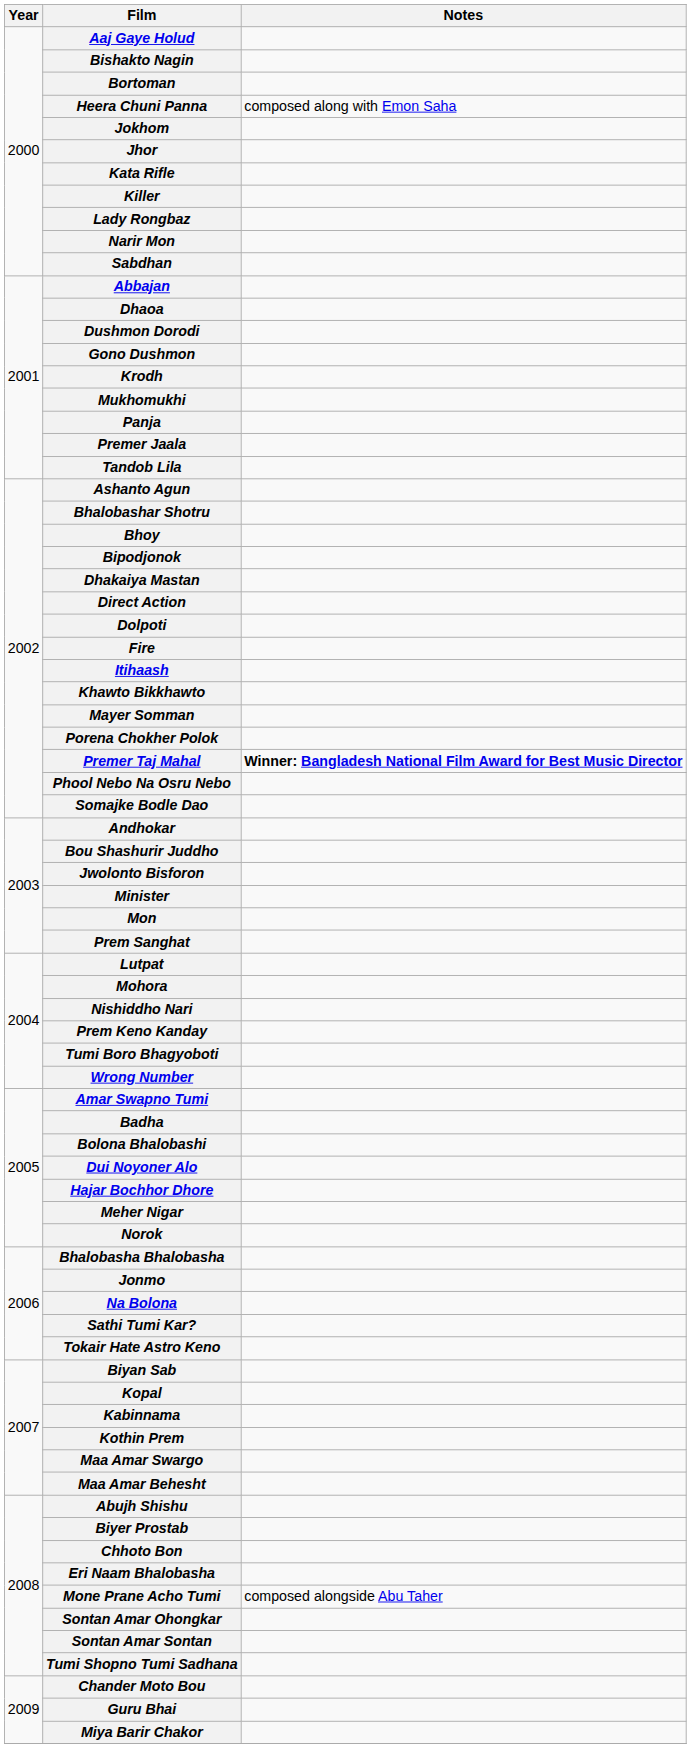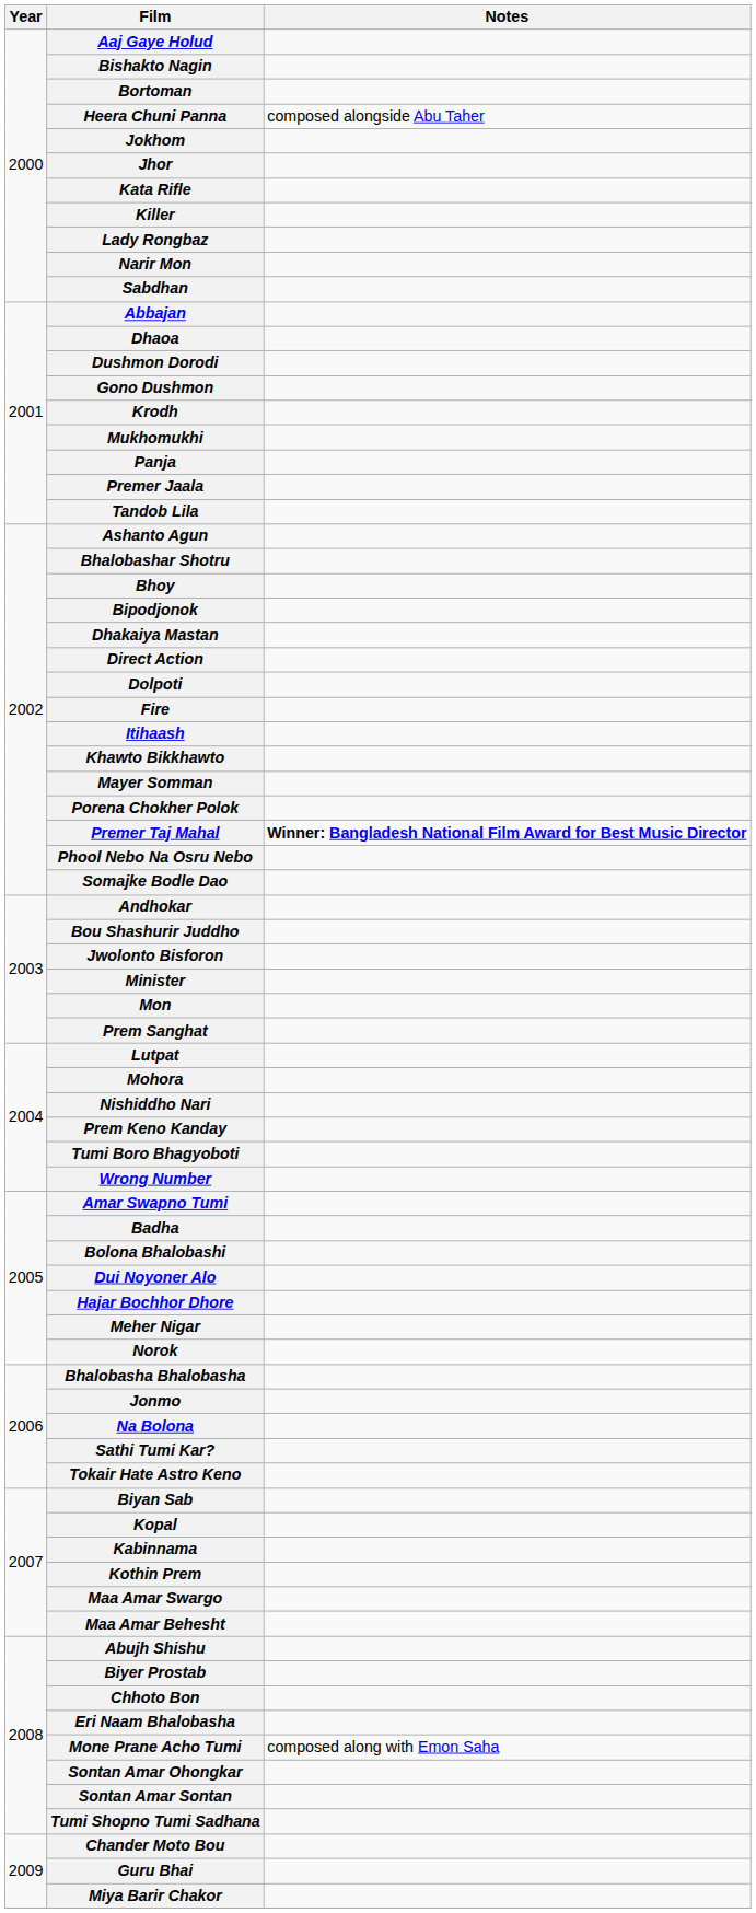 <table class="wikitable sortable">
 <tr>
 <th>Year</th>
 <th>Film</th>
 <th>Notes</th>
 </tr>
 <tr>
 <td rowspan=11>2000</td>
 <th><em><a href='#'>Aaj Gaye Holud</a></em></th>
 <td></td>
 </tr>
 <tr>
 <th><em>Bishakto Nagin</em></th>
 <td></td>
 </tr>
 <tr>
 <th><em>Bortoman</em></th>
 <td></td>
 </tr>
 <tr>
 <th><em>Heera Chuni Panna</em></th>
-<td>composed along with <a href='#'>Emon Saha</a></td>
+<td>composed alongside <a href='#'>Abu Taher</a></td>
 </tr>
 <tr>
 <th><em>Jokhom</em></th>
 <td></td>
 </tr>
 <tr>
 <th><em>Jhor</em></th>
 <td></td>
 </tr>
 <tr>
 <th><em>Kata Rifle</em></th>
 <td></td>
 </tr>
 <tr>
 <th><em>Killer</em></th>
 <td></td>
 </tr>
 <tr>
 <th><em>Lady Rongbaz</em></th>
 <td></td>
 </tr>
 <tr>
 <th><em>Narir Mon</em></th>
 <td></td>
 </tr>
 <tr>
 <th><em>Sabdhan</em></th>
 <td></td>
 </tr>
 <tr>
 <td rowspan=9>2001</td>
 <th><em><a href='#'>Abbajan</a></em></th>
 <td></td>
 </tr>
 <tr>
 <th><em>Dhaoa</em></th>
 <td></td>
 </tr>
 <tr>
 <th><em>Dushmon Dorodi</em></th>
 <td></td>
 </tr>
 <tr>
 <th><em>Gono Dushmon</em></th>
 <td></td>
 </tr>
 <tr>
 <th><em>Krodh</em></th>
 <td></td>
 </tr>
 <tr>
 <th><em>Mukhomukhi</em></th>
 <td></td>
 </tr>
 <tr>
 <th><em>Panja</em></th>
 <td></td>
 </tr>
 <tr>
 <th><em>Premer Jaala</em></th>
 <td></td>
 </tr>
 <tr>
 <th><em>Tandob Lila</em></th>
 <td></td>
 </tr>
 <tr>
 <td rowspan=15>2002</td>
 <th><em>Ashanto Agun</em></th>
 <td></td>
 </tr>
 <tr>
 <th><em>Bhalobashar Shotru</em></th>
 <td></td>
 </tr>
 <tr>
 <th><em>Bhoy</em></th>
 <td></td>
 </tr>
 <tr>
 <th><em>Bipodjonok</em></th>
 <td></td>
 </tr>
 <tr>
 <th><em>Dhakaiya Mastan</em></th>
 <td></td>
 </tr>
 <tr>
 <th><em>Direct Action</em></th>
 <td></td>
 </tr>
 <tr>
 <th rowspan=1><em>Dolpoti</em> </th>
 <td></td>
 </tr>
 <tr>
 <th><em>Fire</em></th>
 <td></td>
 </tr>
 <tr>
 <th><em><a href='#'>Itihaash</a></em></th>
 <td></td>
 </tr>
 <tr>
 <th><em>Khawto Bikkhawto</em></th>
 <td></td>
 </tr>
 <tr>
 <th><em>Mayer Somman</em></th>
 <td></td>
 </tr>
 <tr>
 <th><em>Porena Chokher Polok</em></th>
 <td></td>
 </tr>
 <tr>
 <th><em><a href='#'>Premer Taj Mahal</a></em></th>
 <td><strong>Winner: <a href='#'>Bangladesh National Film Award for Best Music Director</a></strong></td>
 </tr>
 <tr>
 <th><em>Phool Nebo Na Osru Nebo</em></th>
 <td></td>
 </tr>
 <tr>
 <th><em>Somajke Bodle Dao</em></th>
 <td></td>
 </tr>
 <tr>
 <td rowspan=6>2003</td>
 <th><em>Andhokar</em></th>
 <td></td>
 </tr>
 <tr>
 <th><em>Bou Shashurir Juddho</em></th>
 <td></td>
 </tr>
 <tr>
 <th><em>Jwolonto Bisforon</em></th>
 <td></td>
 </tr>
 <tr>
 <th><em>Minister</em></th>
 <td></td>
 </tr>
 <tr>
 <th><em>Mon</em></th>
 <td></td>
 </tr>
 <tr>
 <th><em>Prem Sanghat</em></th>
 <td></td>
 </tr>
 <tr>
 <td rowspan=6>2004</td>
 <th><em>Lutpat</em></th>
 <td></td>
 </tr>
 <tr>
 <th><em>Mohora</em></th>
 <td></td>
 </tr>
 <tr>
 <th><em>Nishiddho Nari</em></th>
 <td></td>
 </tr>
 <tr>
 <th><em>Prem Keno Kanday</em></th>
 <td></td>
 </tr>
 <tr>
 <th><em>Tumi Boro Bhagyoboti</em></th>
 <td></td>
 </tr>
 <tr>
 <th><em><a href='#'>Wrong Number</a></em></th>
 <td></td>
 </tr>
 <tr>
 <td rowspan=7>2005</td>
 <th><em><a href='#'>Amar Swapno Tumi</a></em></th>
 <td></td>
 </tr>
 <tr>
 <th><em>Badha</em></th>
 <td></td>
 </tr>
 <tr>
 <th><em>Bolona Bhalobashi</em></th>
 <td></td>
 </tr>
 <tr>
 <th><em><a href='#'>Dui Noyoner Alo</a></em></th>
 <td></td>
 </tr>
 <tr>
 <th><em><a href='#'>Hajar Bochhor Dhore</a></em></th>
 <td></td>
 </tr>
 <tr>
 <th><em>Meher Nigar</em></th>
 <td></td>
 </tr>
 <tr>
 <th><em>Norok</em></th>
 <td></td>
 </tr>
 <tr>
 <td rowspan=5>2006</td>
 <th><em>Bhalobasha Bhalobasha</em></th>
 <td></td>
 </tr>
 <tr>
 <th><em>Jonmo</em></th>
 <td></td>
 </tr>
 <tr>
 <th><em><a href='#'>Na Bolona</a></em></th>
 <td></td>
 </tr>
 <tr>
 <th><em>Sathi Tumi Kar?</em></th>
 <td></td>
 </tr>
 <tr>
 <th><em>Tokair Hate Astro Keno</em></th>
 <td></td>
 </tr>
 <tr>
 <td rowspan=6>2007</td>
 <th><em>Biyan Sab</em></th>
 <td></td>
 </tr>
 <tr>
 <th><em>Kopal</em></th>
 <td></td>
 </tr>
 <tr>
 <th><em>Kabinnama</em></th>
 <td></td>
 </tr>
 <tr>
 <th><em>Kothin Prem</em></th>
 <td></td>
 </tr>
 <tr>
 <th><em>Maa Amar Swargo</em></th>
 <td></td>
 </tr>
 <tr>
 <th><em>Maa Amar Behesht</em></th>
 <td></td>
 </tr>
 <tr>
 <td rowspan=8>2008</td>
 <th><em>Abujh Shishu</em></th>
 <td></td>
 </tr>
 <tr>
 <th><em>Biyer Prostab</em></th>
 <td></td>
 </tr>
 <tr>
 <th><em>Chhoto Bon</em></th>
 <td></td>
 </tr>
 <tr>
 <th><em>Eri Naam Bhalobasha</em></th>
 <td></td>
 </tr>
 <tr>
 <th><em>Mone Prane Acho Tumi</em></th>
-<td>composed alongside <a href='#'>Abu Taher</a></td>
+<td>composed along with <a href='#'>Emon Saha</a></td>
 </tr>
 <tr>
 <th><em>Sontan Amar Ohongkar</em></th>
 <td></td>
 </tr>
 <tr>
 <th><em>Sontan Amar Sontan</em></th>
 <td></td>
 </tr>
 <tr>
 <th><em>Tumi Shopno Tumi Sadhana</em></th>
 <td></td>
 </tr>
 <tr>
 <td rowspan=3>2009</td>
 <th><em>Chander Moto Bou</em></th>
 <td></td>
 </tr>
 <tr>
 <th><em>Guru Bhai</em></th>
 <td></td>
 </tr>
 <tr>
 <th><em>Miya Barir Chakor</em></th>
 <td></td>
 </tr>
 <tr>
 </tr>
 </table>
